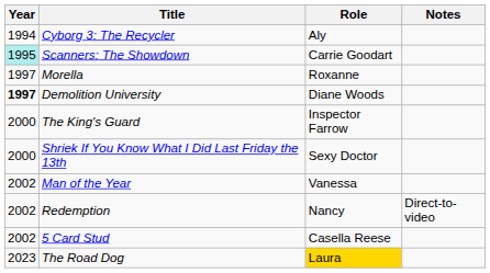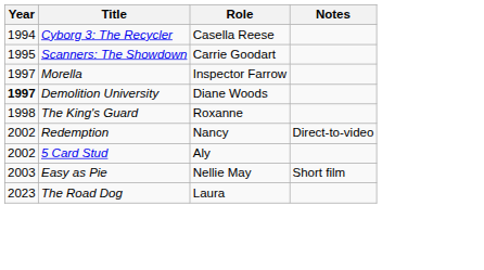 <table class="wikitable sortable">
 <tr>
 <th>Year</th>
 <th>Title</th>
 <th>Role</th>
 <th>Notes</th>
 </tr>
 <tr>
 <td>1994</td>
 <td><em><a href='#'>Cyborg 3: The Recycler</a></em></td>
-<td>Aly</td>
+<td>Casella Reese</td>
 <td></td>
 </tr>
 <tr>
-<td style="background: paleturquoise;">1995</td>
+<td>1995</td>
 <td><em><a href='#'>Scanners: The Showdown</a></em></td>
 <td>Carrie Goodart</td>
 <td></td>
 </tr>
 <tr>
 <td>1997</td>
 <td><em>Morella</em></td>
-<td>Roxanne</td>
+<td>Inspector Farrow</td>
 <td></td>
 </tr>
 <tr>
 <td><strong>1997</strong></td>
 <td><em>Demolition University</em></td>
 <td>Diane Woods</td>
 <td></td>
 </tr>
 <tr>
-<td>2000</td>
+<td>1998</td>
 <td><em>The King's Guard</em></td>
-<td>Inspector Farrow</td>
-<td></td>
-</tr>
-<tr>
-<td>2000</td>
-<td><em><a href='#'>Shriek If You Know What I Did Last Friday the 13th</a></em></td>
-<td>Sexy Doctor</td>
-<td></td>
-</tr>
-<tr>
-<td>2002</td>
-<td><em><a href='#'>Man of the Year</a></em></td>
-<td>Vanessa</td>
+<td>Roxanne</td>
 <td></td>
 </tr>
 <tr>
 <td>2002</td>
 <td><em>Redemption</em></td>
 <td>Nancy</td>
 <td>Direct-to-video</td>
 </tr>
 <tr>
 <td>2002</td>
 <td><em><a href='#'>5 Card Stud</a></em></td>
-<td>Casella Reese</td>
+<td>Aly</td>
 <td></td>
+</tr>
+<tr>
+<td>2003</td>
+<td><em>Easy as Pie</em></td>
+<td>Nellie May</td>
+<td>Short film</td>
 </tr>
 <tr>
 <td>2023</td>
 <td><em>The Road Dog</em></td>
-<td style="background: gold;">Laura</td>
+<td>Laura</td>
 <td></td>
 </tr>
 </table>
